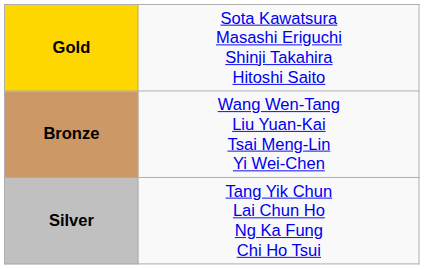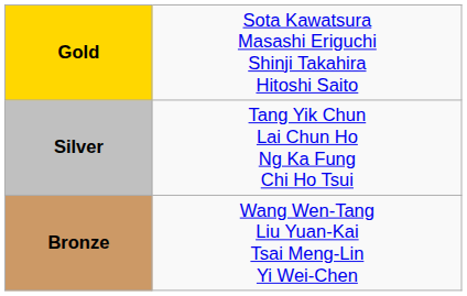 <table class="wikitable" style=" text-align:center; font-size:110%;" width="35%">
 <tr>
 <td bgcolor="gold"><strong>Gold</strong></td>
 <td><a href='#'>Sota Kawatsura</a><br><a href='#'>Masashi Eriguchi</a><br><a href='#'>Shinji Takahira</a><br><a href='#'>Hitoshi Saito</a><br></td>
 </tr>
 <tr>
+<td bgcolor="silver"><strong>Silver</strong></td>
+<td><a href='#'>Tang Yik Chun</a><br><a href='#'>Lai Chun Ho</a><br><a href='#'>Ng Ka Fung</a><br><a href='#'>Chi Ho Tsui</a><br></td>
+</tr>
+<tr>
 <td bgcolor="CC9966"><strong>Bronze</strong></td>
 <td><a href='#'>Wang Wen-Tang</a><br><a href='#'>Liu Yuan-Kai</a><br><a href='#'>Tsai Meng-Lin</a><br><a href='#'>Yi Wei-Chen</a><br></td>
 </tr>
-<tr>
-<td bgcolor="silver"><strong>Silver</strong></td>
-<td><a href='#'>Tang Yik Chun</a><br><a href='#'>Lai Chun Ho</a><br><a href='#'>Ng Ka Fung</a><br><a href='#'>Chi Ho Tsui</a><br></td>
-</tr>
 </table>
